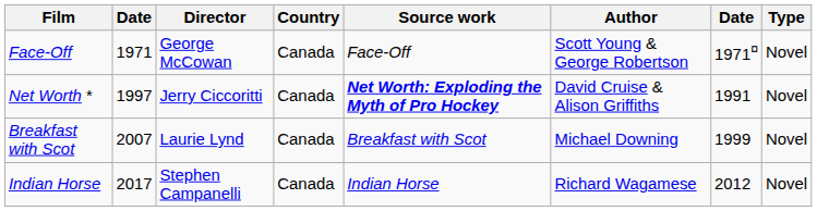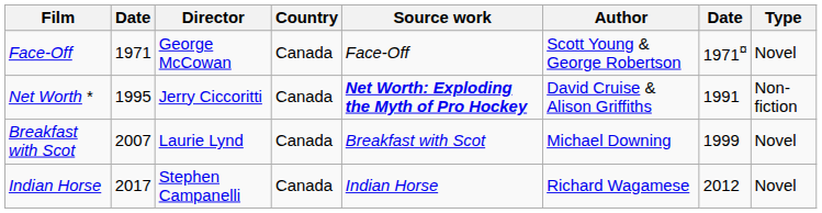 <table class="wikitable" style=width:90%>
 <tr style="background:#CCCCCC;">
 <th>Film</th>
 <th>Date</th>
 <th>Director</th>
 <th>Country</th>
 <th>Source work</th>
 <th>Author</th>
 <th>Date</th>
 <th>Type</th>
 </tr>
 <tr>
 <td><em><a href='#'>Face-Off</a></em></td>
 <td>1971</td>
 <td><a href='#'>George McCowan</a></td>
 <td>Canada</td>
 <td><em>Face-Off</em></td>
 <td><a href='#'>Scott Young</a> & <a href='#'>George Robertson</a></td>
 <td>1971<sup>¤</sup></td>
 <td>Novel</td>
 </tr>
 <tr>
 <td><em><a href='#'>Net Worth</a></em> *</td>
-<td>1997</td>
+<td>1995</td>
 <td><a href='#'>Jerry Ciccoritti</a></td>
 <td>Canada</td>
 <td><strong><em><a href='#'>Net Worth: Exploding the Myth of Pro Hockey</a></em></strong></td>
 <td><a href='#'>David Cruise</a> & <a href='#'>Alison Griffiths</a></td>
 <td>1991</td>
-<td>Novel</td>
+<td>Non-fiction</td>
 </tr>
 <tr>
 <td><em><a href='#'>Breakfast with Scot</a></em></td>
 <td>2007</td>
 <td><a href='#'>Laurie Lynd</a></td>
 <td>Canada</td>
 <td><em><a href='#'>Breakfast with Scot</a></em></td>
 <td><a href='#'>Michael Downing</a></td>
 <td>1999</td>
 <td>Novel</td>
 </tr>
 <tr>
 <td><em><a href='#'>Indian Horse</a></em></td>
 <td>2017</td>
 <td><a href='#'>Stephen Campanelli</a></td>
 <td>Canada</td>
 <td><em><a href='#'>Indian Horse</a></em></td>
 <td><a href='#'>Richard Wagamese</a></td>
 <td>2012</td>
 <td>Novel</td>
 </tr>
 </table>
